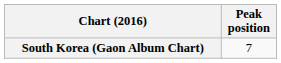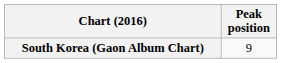 <table class="wikitable sortable plainrowheaders" style="text-align:center; width:350px">
 <tr>
 <th>Chart (2016)</th>
 <th>Peak<br>position</th>
 </tr>
 <tr>
 <th scope="row">South Korea (Gaon Album Chart)</th>
-<td>7</td>
+<td>9</td>
 </tr>
 </table>
